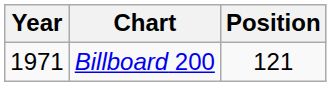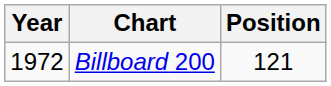 <table class="wikitable">
 <tr>
 <th>Year</th>
 <th>Chart</th>
 <th>Position</th>
 </tr>
 <tr>
-<td>1971</td>
+<td>1972</td>
 <td><a href='#'><em>Billboard</em> 200</a></td>
 <td align="center">121</td>
 </tr>
 </table>
